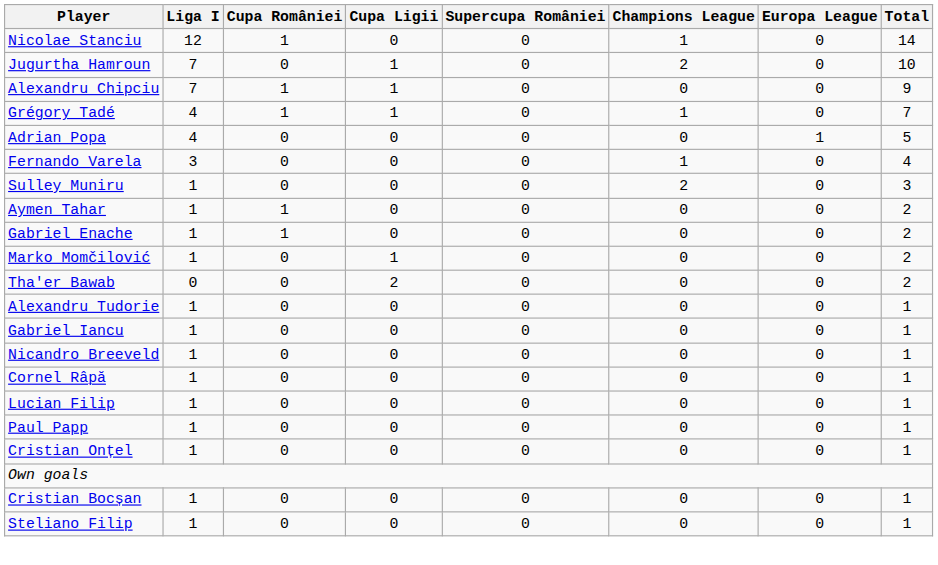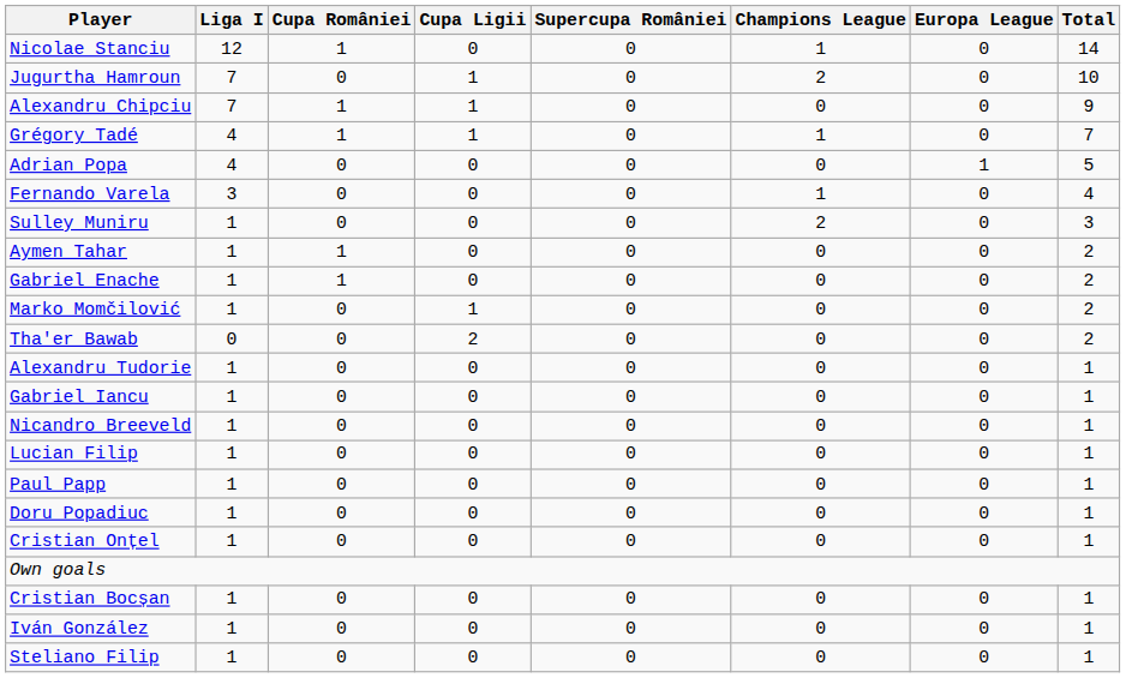 <table class="wikitable sortable">
 <tr>
 <th>Player</th>
 <th>Liga I</th>
 <th>Cupa României</th>
 <th>Cupa Ligii</th>
 <th>Supercupa României</th>
 <th>Champions League</th>
 <th>Europa League</th>
 <th>Total</th>
 </tr>
 <tr>
 <td style="text-align:left;"> <a href='#'>Nicolae Stanciu</a></td>
 <td align=center>12</td>
 <td align=center>1</td>
 <td align=center>0</td>
 <td align=center>0</td>
 <td align=center>1</td>
 <td align=center>0</td>
 <td align=center>14</td>
 </tr>
 <tr>
 <td style="text-align:left;"> <a href='#'>Jugurtha Hamroun</a></td>
 <td align=center>7</td>
 <td align=center>0</td>
 <td align=center>1</td>
 <td align=center>0</td>
 <td align=center>2</td>
 <td align=center>0</td>
 <td align=center>10</td>
 </tr>
 <tr>
 <td style="text-align:left;"> <a href='#'>Alexandru Chipciu</a></td>
 <td align=center>7</td>
 <td align=center>1</td>
 <td align=center>1</td>
 <td align=center>0</td>
 <td align=center>0</td>
 <td align=center>0</td>
 <td align=center>9</td>
 </tr>
 <tr>
 <td style="text-align:left;"> <a href='#'>Grégory Tadé</a></td>
 <td align=center>4</td>
 <td align=center>1</td>
 <td align=center>1</td>
 <td align=center>0</td>
 <td align=center>1</td>
 <td align=center>0</td>
 <td align=center>7</td>
 </tr>
 <tr>
 <td style="text-align:left;"> <a href='#'>Adrian Popa</a></td>
 <td align=center>4</td>
 <td align=center>0</td>
 <td align=center>0</td>
 <td align=center>0</td>
 <td align=center>0</td>
 <td align=center>1</td>
 <td align=center>5</td>
 </tr>
 <tr>
 <td style="text-align:left;"> <a href='#'>Fernando Varela</a></td>
 <td align=center>3</td>
 <td align=center>0</td>
 <td align=center>0</td>
 <td align=center>0</td>
 <td align=center>1</td>
 <td align=center>0</td>
 <td align=center>4</td>
 </tr>
 <tr>
 <td style="text-align:left;"> <a href='#'>Sulley Muniru</a></td>
 <td align=center>1</td>
 <td align=center>0</td>
 <td align=center>0</td>
 <td align=center>0</td>
 <td align=center>2</td>
 <td align=center>0</td>
 <td align=center>3</td>
 </tr>
 <tr>
 <td style="text-align:left;"> <a href='#'>Aymen Tahar</a></td>
 <td align=center>1</td>
 <td align=center>1</td>
 <td align=center>0</td>
 <td align=center>0</td>
 <td align=center>0</td>
 <td align=center>0</td>
 <td align=center>2</td>
 </tr>
 <tr>
 <td style="text-align:left;"> <a href='#'>Gabriel Enache</a></td>
 <td align=center>1</td>
 <td align=center>1</td>
 <td align=center>0</td>
 <td align=center>0</td>
 <td align=center>0</td>
 <td align=center>0</td>
 <td align=center>2</td>
 </tr>
 <tr>
 <td style="text-align:left;"> <a href='#'>Marko Momčilović</a></td>
 <td align=center>1</td>
 <td align=center>0</td>
 <td align=center>1</td>
 <td align=center>0</td>
 <td align=center>0</td>
 <td align=center>0</td>
 <td align=center>2</td>
 </tr>
 <tr>
 <td style="text-align:left;"> <a href='#'>Tha'er Bawab</a></td>
 <td align=center>0</td>
 <td align=center>0</td>
 <td align=center>2</td>
 <td align=center>0</td>
 <td align=center>0</td>
 <td align=center>0</td>
 <td align=center>2</td>
 </tr>
 <tr>
 <td style="text-align:left;"> <a href='#'>Alexandru Tudorie</a></td>
 <td align=center>1</td>
 <td align=center>0</td>
 <td align=center>0</td>
 <td align=center>0</td>
 <td align=center>0</td>
 <td align=center>0</td>
 <td align=center>1</td>
 </tr>
 <tr>
 <td style="text-align:left;"> <a href='#'>Gabriel Iancu</a></td>
 <td align=center>1</td>
 <td align=center>0</td>
 <td align=center>0</td>
 <td align=center>0</td>
 <td align=center>0</td>
 <td align=center>0</td>
 <td align=center>1</td>
 </tr>
 <tr>
 <td style="text-align:left;"> <a href='#'>Nicandro Breeveld</a></td>
 <td align=center>1</td>
 <td align=center>0</td>
 <td align=center>0</td>
 <td align=center>0</td>
 <td align=center>0</td>
 <td align=center>0</td>
 <td align=center>1</td>
 </tr>
 <tr>
-<td style="text-align:left;"> <a href='#'>Cornel Râpă</a></td>
-<td align=center>1</td>
-<td align=center>0</td>
-<td align=center>0</td>
-<td align=center>0</td>
-<td align=center>0</td>
-<td align=center>0</td>
-<td align=center>1</td>
-</tr>
-<tr>
 <td style="text-align:left;"> <a href='#'>Lucian Filip</a></td>
 <td align=center>1</td>
 <td align=center>0</td>
 <td align=center>0</td>
 <td align=center>0</td>
 <td align=center>0</td>
 <td align=center>0</td>
 <td align=center>1</td>
 </tr>
 <tr>
 <td style="text-align:left;"> <a href='#'>Paul Papp</a></td>
+<td align=center>1</td>
+<td align=center>0</td>
+<td align=center>0</td>
+<td align=center>0</td>
+<td align=center>0</td>
+<td align=center>0</td>
+<td align=center>1</td>
+</tr>
+<tr>
+<td style="text-align:left;"> <a href='#'>Doru Popadiuc</a></td>
 <td align=center>1</td>
 <td align=center>0</td>
 <td align=center>0</td>
 <td align=center>0</td>
 <td align=center>0</td>
 <td align=center>0</td>
 <td align=center>1</td>
 </tr>
 <tr>
 <td style="text-align:left;"> <a href='#'>Cristian Onțel</a></td>
 <td align=center>1</td>
 <td align=center>0</td>
 <td align=center>0</td>
 <td align=center>0</td>
 <td align=center>0</td>
 <td align=center>0</td>
 <td align=center>1</td>
 </tr>
 <tr>
 <td colspan="8"><em>Own goals</em></td>
 </tr>
 <tr>
 <td style="text-align:left;"> <a href='#'>Cristian Bocșan</a></td>
 <td align=center>1</td>
 <td align=center>0</td>
 <td align=center>0</td>
 <td align=center>0</td>
 <td align=center>0</td>
 <td align=center>0</td>
 <td align=center>1</td>
 </tr>
 <tr>
+<td style="text-align:left;"> <a href='#'>Iván González</a></td>
+<td align=center>1</td>
+<td align=center>0</td>
+<td align=center>0</td>
+<td align=center>0</td>
+<td align=center>0</td>
+<td align=center>0</td>
+<td align=center>1</td>
+</tr>
+<tr>
 <td style="text-align:left;"> <a href='#'>Steliano Filip</a></td>
 <td align=center>1</td>
 <td align=center>0</td>
 <td align=center>0</td>
 <td align=center>0</td>
 <td align=center>0</td>
 <td align=center>0</td>
 <td align=center>1</td>
 </tr>
 </table>
